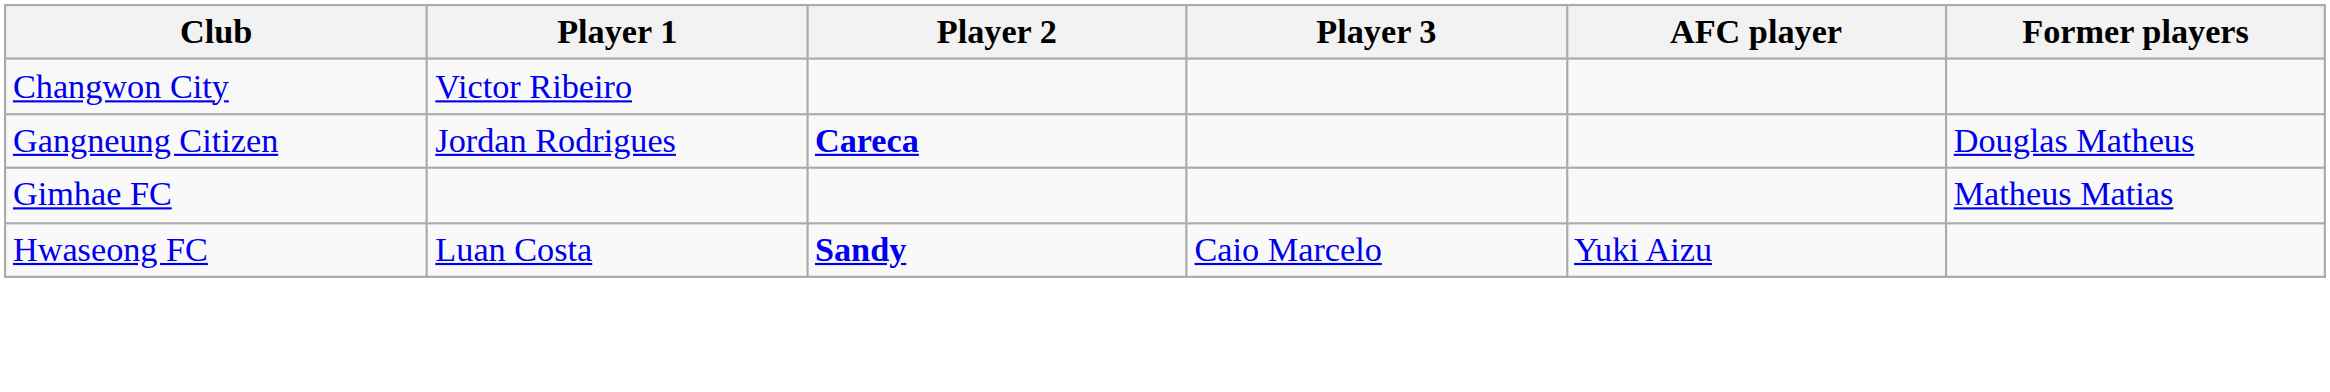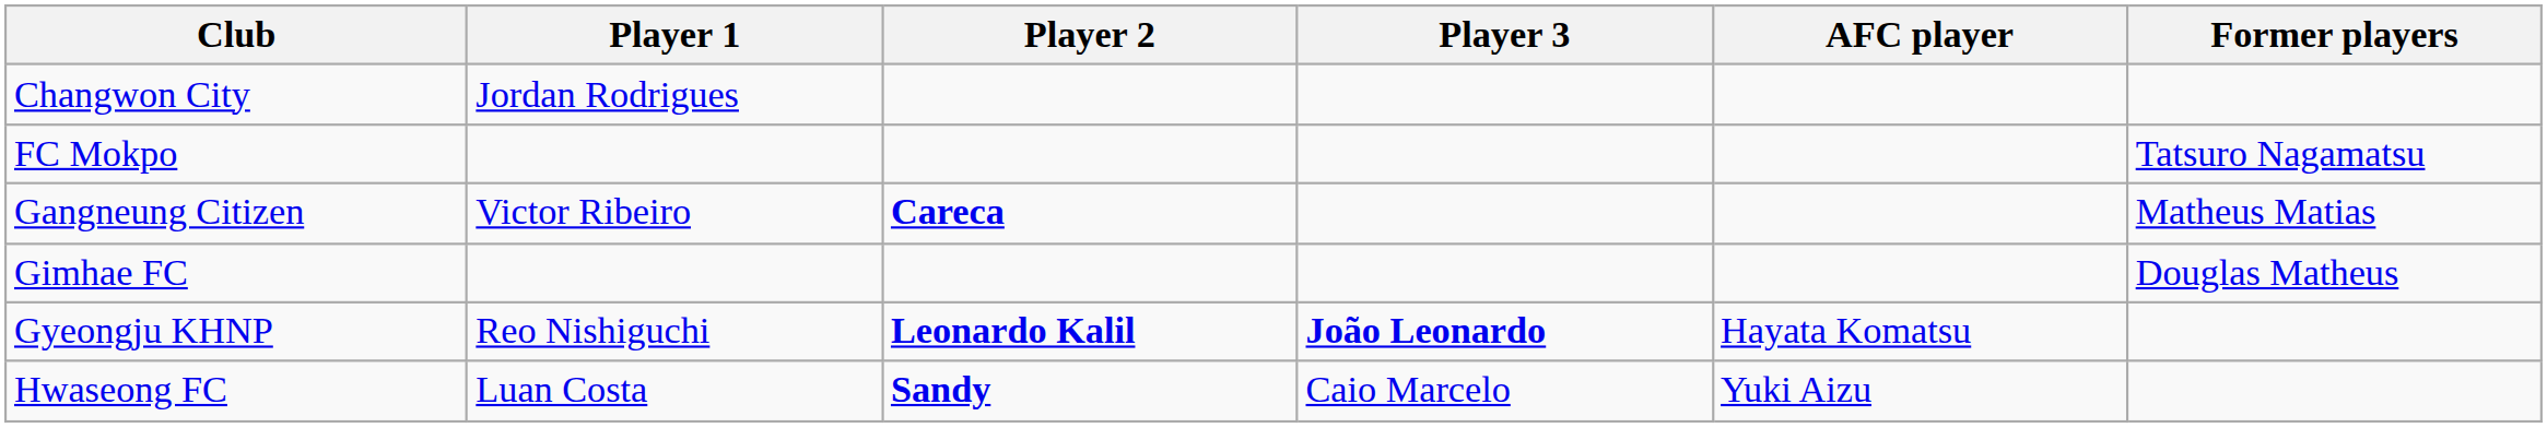 <table class="sortable wikitable">
 <tr>
 <th style="width:190px;">Club</th>
 <th style="width:170px;">Player 1</th>
 <th style="width:170px;">Player 2</th>
 <th style="width:170px;">Player 3</th>
 <th style="width:170px;">AFC player</th>
 <th style="width:170px;">Former players</th>
 </tr>
 <tr>
 <td><a href='#'>Changwon City</a></td>
-<td> <a href='#'>Victor Ribeiro</a></td>
+<td> <a href='#'>Jordan Rodrigues</a></td>
 <td></td>
 <td></td>
 <td></td>
 <td></td>
 </tr>
 <tr>
+<td><a href='#'>FC Mokpo</a></td>
+<td></td>
+<td></td>
+<td></td>
+<td></td>
+<td> <a href='#'>Tatsuro Nagamatsu</a></td>
+</tr>
+<tr>
 <td><a href='#'>Gangneung Citizen</a></td>
-<td> <a href='#'>Jordan Rodrigues</a></td>
+<td> <a href='#'>Victor Ribeiro</a></td>
 <td> <strong><a href='#'>Careca</a></strong></td>
 <td></td>
 <td></td>
-<td> <a href='#'>Douglas Matheus</a></td>
+<td> <a href='#'>Matheus Matias</a></td>
 </tr>
 <tr>
 <td><a href='#'>Gimhae FC</a></td>
 <td></td>
 <td></td>
 <td></td>
 <td></td>
-<td> <a href='#'>Matheus Matias</a></td>
+<td> <a href='#'>Douglas Matheus</a></td>
+</tr>
+<tr>
+<td><a href='#'>Gyeongju KHNP</a></td>
+<td> <a href='#'>Reo Nishiguchi</a></td>
+<td> <strong><a href='#'>Leonardo Kalil</a></strong></td>
+<td> <strong><a href='#'>João Leonardo</a></strong></td>
+<td> <a href='#'>Hayata Komatsu</a></td>
+<td></td>
 </tr>
 <tr>
 <td><a href='#'>Hwaseong FC</a></td>
 <td> <a href='#'>Luan Costa</a></td>
 <td><strong> <a href='#'>Sandy</a></strong></td>
 <td> <a href='#'>Caio Marcelo</a></td>
 <td> <a href='#'>Yuki Aizu</a></td>
 <td></td>
 </tr>
 </table>
